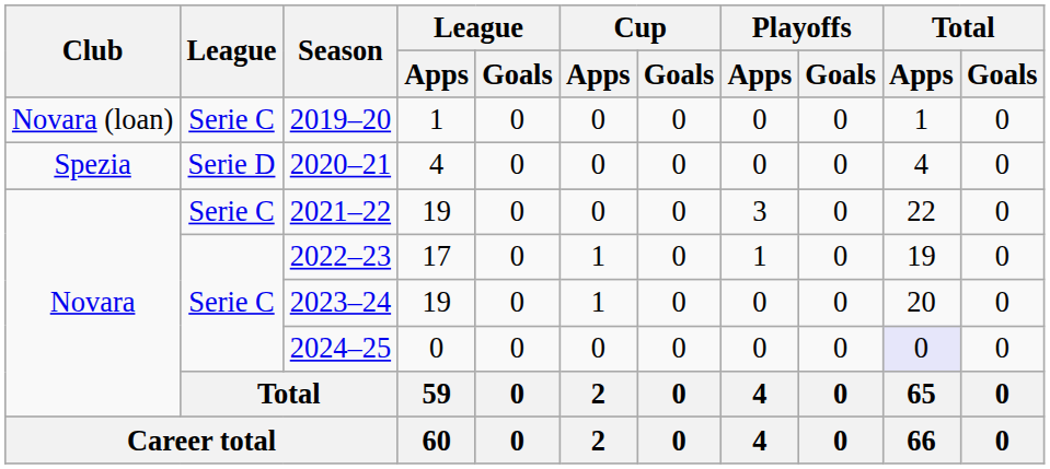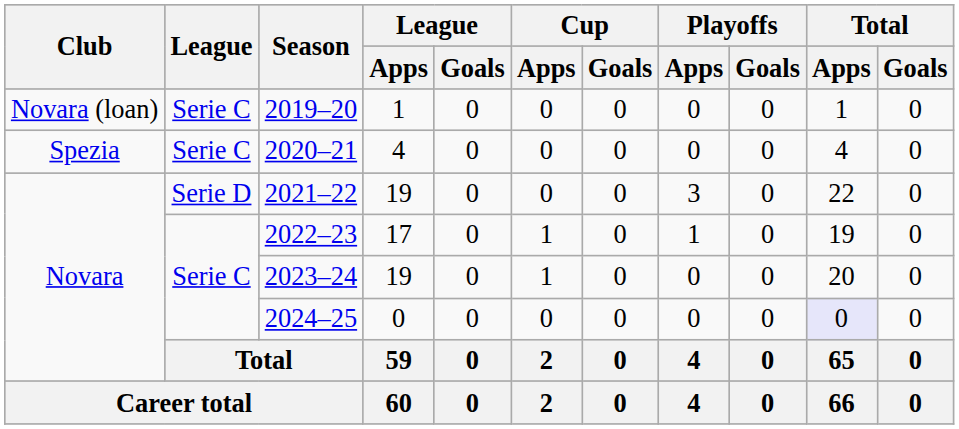 <table class="wikitable" style="text-align: center;">
 <tr>
 <th rowspan="2">Club</th>
 <th rowspan="2">League</th>
 <th rowspan="2">Season</th>
 <th colspan="2">League</th>
 <th colspan="2">Cup</th>
 <th colspan="2">Playoffs</th>
 <th colspan="2">Total</th>
 </tr>
 <tr>
 <th>Apps</th>
 <th>Goals</th>
 <th>Apps</th>
 <th>Goals</th>
 <th>Apps</th>
 <th>Goals</th>
 <th>Apps</th>
 <th>Goals</th>
 </tr>
 <tr>
 <td><a href='#'>Novara</a> (loan)</td>
 <td><a href='#'>Serie C</a></td>
 <td><a href='#'>2019–20</a></td>
 <td>1</td>
 <td>0</td>
 <td>0</td>
 <td>0</td>
 <td>0</td>
 <td>0</td>
 <td>1</td>
 <td>0</td>
 </tr>
 <tr>
 <td><a href='#'>Spezia</a></td>
-<td><a href='#'>Serie D</a></td>
+<td><a href='#'>Serie C</a></td>
 <td><a href='#'>2020–21</a></td>
 <td>4</td>
 <td>0</td>
 <td>0</td>
 <td>0</td>
 <td>0</td>
 <td>0</td>
 <td>4</td>
 <td>0</td>
 </tr>
 <tr>
 <td rowspan="5"><a href='#'>Novara</a></td>
-<td><a href='#'>Serie C</a></td>
+<td><a href='#'>Serie D</a></td>
 <td><a href='#'>2021–22</a></td>
 <td>19</td>
 <td>0</td>
 <td>0</td>
 <td>0</td>
 <td>3</td>
 <td>0</td>
 <td>22</td>
 <td>0</td>
 </tr>
 <tr>
 <td rowspan="3"><a href='#'>Serie C</a></td>
 <td><a href='#'>2022–23</a></td>
 <td>17</td>
 <td>0</td>
 <td>1</td>
 <td>0</td>
 <td>1</td>
 <td>0</td>
 <td>19</td>
 <td>0</td>
 </tr>
 <tr>
 <td><a href='#'>2023–24</a></td>
 <td>19</td>
 <td>0</td>
 <td>1</td>
 <td>0</td>
 <td>0</td>
 <td>0</td>
 <td>20</td>
 <td>0</td>
 </tr>
 <tr>
 <td><a href='#'>2024–25</a></td>
 <td>0</td>
 <td>0</td>
 <td>0</td>
 <td>0</td>
 <td>0</td>
 <td>0</td>
 <td style="background: lavender;">0</td>
 <td>0</td>
 </tr>
 <tr>
 <th colspan="2">Total</th>
 <th>59</th>
 <th>0</th>
 <th>2</th>
 <th>0</th>
 <th>4</th>
 <th>0</th>
 <th>65</th>
 <th>0</th>
 </tr>
 <tr>
 <th colspan="3">Career total</th>
 <th>60</th>
 <th>0</th>
 <th>2</th>
 <th>0</th>
 <th>4</th>
 <th>0</th>
 <th>66</th>
 <th>0</th>
 </tr>
 </table>
